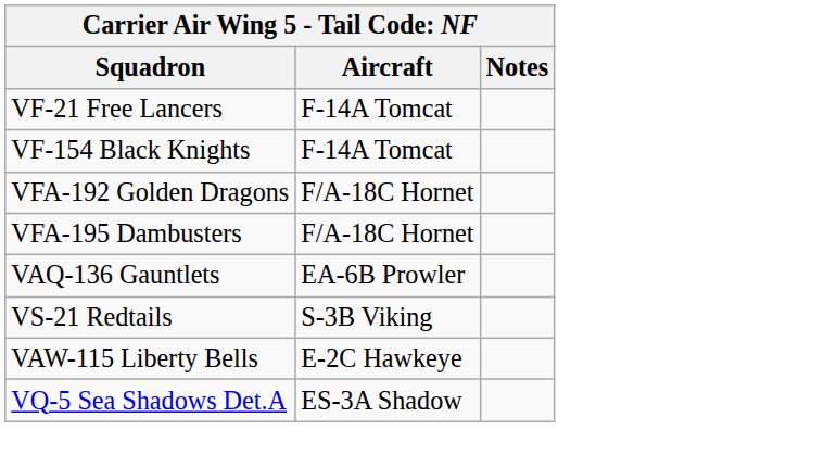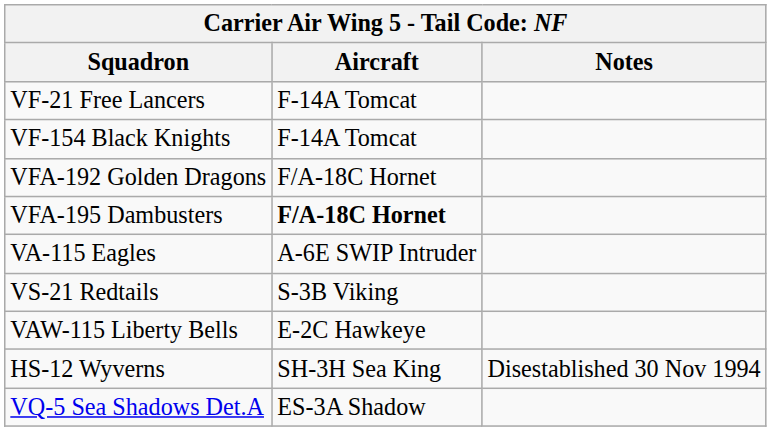 <table class="wikitable">
 <tr>
 <th colspan="3">Carrier Air Wing 5 - Tail Code: <em>NF</em></th>
 </tr>
 <tr>
 <th>Squadron</th>
 <th>Aircraft</th>
 <th>Notes</th>
 </tr>
 <tr>
 <td>VF-21 Free Lancers</td>
 <td>F-14A Tomcat</td>
 <td></td>
 </tr>
 <tr>
 <td>VF-154 Black Knights</td>
 <td>F-14A Tomcat</td>
 <td></td>
 </tr>
 <tr>
 <td>VFA-192 Golden Dragons</td>
 <td>F/A-18C Hornet</td>
 <td></td>
 </tr>
 <tr>
 <td>VFA-195 Dambusters</td>
-<td>F/A-18C Hornet</td>
+<td><strong>F/A-18C Hornet</strong></td>
 <td></td>
 </tr>
 <tr>
-<td>VAQ-136 Gauntlets</td>
-<td>EA-6B Prowler</td>
+<td>VA-115 Eagles</td>
+<td>A-6E SWIP Intruder</td>
 <td></td>
 </tr>
 <tr>
 <td>VS-21 Redtails</td>
 <td>S-3B Viking</td>
 <td></td>
 </tr>
 <tr>
 <td>VAW-115 Liberty Bells</td>
 <td>E-2C Hawkeye</td>
 <td></td>
 </tr>
 <tr>
+<td>HS-12 Wyverns</td>
+<td>SH-3H Sea King</td>
+<td>Disestablished 30 Nov 1994</td>
+</tr>
+<tr>
 <td><a href='#'>VQ-5 Sea Shadows Det.A</a></td>
 <td>ES-3A Shadow</td>
 <td></td>
 </tr>
 </table>
